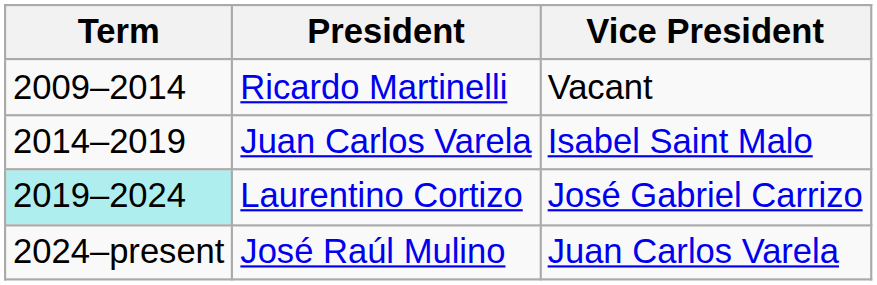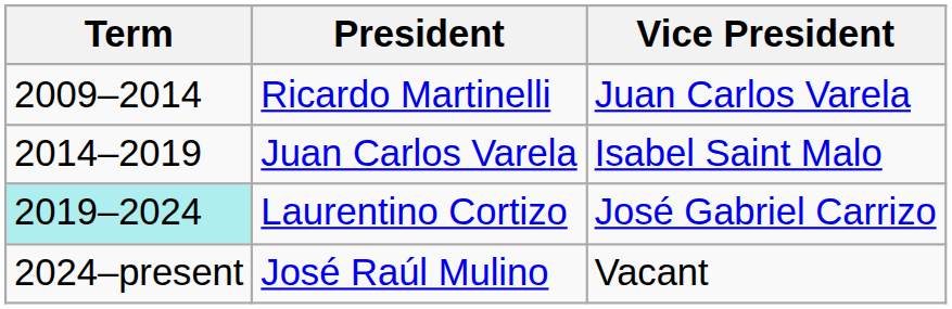 <table class="wikitable">
 <tr>
 <th>Term</th>
 <th>President</th>
 <th>Vice President</th>
 </tr>
 <tr>
 <td>2009–2014</td>
 <td><a href='#'>Ricardo Martinelli</a></td>
-<td>Vacant</td>
+<td><a href='#'>Juan Carlos Varela</a></td>
 </tr>
 <tr>
 <td>2014–2019</td>
 <td><a href='#'>Juan Carlos Varela</a></td>
 <td><a href='#'>Isabel Saint Malo</a></td>
 </tr>
 <tr>
 <td style="background: paleturquoise;">2019–2024</td>
 <td><a href='#'>Laurentino Cortizo</a></td>
 <td><a href='#'>José Gabriel Carrizo</a></td>
 </tr>
 <tr>
 <td>2024–present</td>
 <td><a href='#'>José Raúl Mulino</a></td>
-<td><a href='#'>Juan Carlos Varela</a></td>
+<td>Vacant</td>
 </tr>
 </table>
